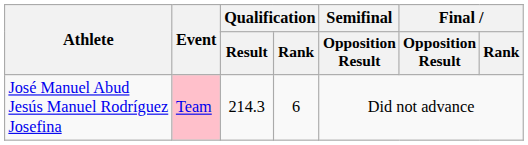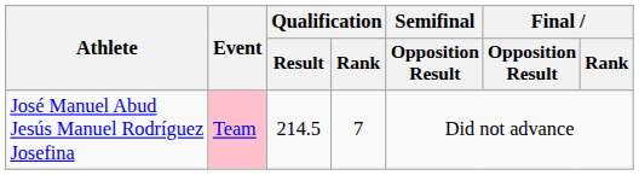 <table class="wikitable" style="font-size:90%">
 <tr>
 <th rowspan=2>Athlete</th>
 <th rowspan=2>Event</th>
 <th colspan=2>Qualification</th>
 <th colspan=1>Semifinal</th>
 <th colspan=2>Final / </th>
 </tr>
 <tr style="font-size:95%">
 <th>Result</th>
 <th>Rank</th>
 <th>Opposition<br>Result</th>
 <th>Opposition<br>Result</th>
 <th>Rank</th>
 </tr>
 <tr align=center>
 <td align=left><a href='#'>José Manuel Abud</a><br><a href='#'>Jesús Manuel Rodríguez</a><br><a href='#'>Josefina </a></td>
 <td align=left style="background: pink;"><a href='#'>Team</a></td>
-<td>214.3</td>
-<td>6</td>
+<td>214.5</td>
+<td>7</td>
 <td colspan=3>Did not advance</td>
 </tr>
 </table>
